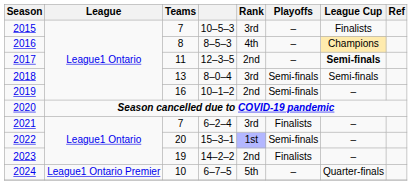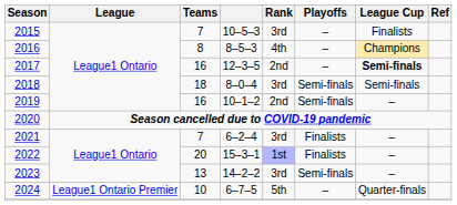 <table class="wikitable" style="text-align: center;">
 <tr>
 <th>Season</th>
 <th>League</th>
 <th>Teams</th>
 <th></th>
 <th>Rank</th>
 <th>Playoffs</th>
 <th>League Cup</th>
 <th>Ref</th>
 </tr>
 <tr>
 <td><a href='#'>2015</a></td>
 <td rowspan="5"><a href='#'>League1 Ontario</a></td>
 <td>7</td>
 <td>10–5–3</td>
 <td>3rd</td>
 <td>–</td>
 <td>Finalists</td>
 <td></td>
 </tr>
 <tr>
 <td><a href='#'>2016</a></td>
 <td>8</td>
 <td>8–5–3</td>
 <td>4th</td>
 <td>–</td>
 <td bgcolor="FFEBAD">Champions</td>
 <td></td>
 </tr>
 <tr>
 <td><a href='#'>2017</a></td>
-<td>11</td>
+<td>16</td>
 <td>12–3–5</td>
 <td>2nd</td>
 <td>–</td>
 <td><strong>Semi-finals</strong></td>
 <td></td>
 </tr>
 <tr>
 <td><a href='#'>2018</a></td>
-<td>13</td>
+<td>18</td>
 <td>8–0–4</td>
 <td>3rd</td>
 <td>Semi-finals</td>
 <td>Semi-finals</td>
 <td></td>
 </tr>
 <tr>
 <td><a href='#'>2019</a></td>
 <td>16</td>
 <td>10–1–2</td>
 <td>2nd</td>
 <td>Semi-finals</td>
 <td>–</td>
 <td></td>
 </tr>
 <tr>
 <td><a href='#'>2020</a></td>
 <td colspan="7"><strong><em>Season cancelled due to <a href='#'>COVID-19 pandemic</a></em></strong></td>
 </tr>
 <tr>
 <td><a href='#'>2021</a></td>
 <td rowspan="3"><a href='#'>League1 Ontario</a></td>
 <td>7</td>
 <td>6–2–4</td>
 <td>3rd</td>
 <td>Finalists</td>
 <td>–</td>
 <td></td>
 </tr>
 <tr>
 <td><a href='#'>2022</a></td>
 <td>20</td>
 <td>15–3–1</td>
 <td bgcolor="B3B7FF">1st</td>
-<td>Semi-finals</td>
+<td>Finalists</td>
 <td>–</td>
 <td></td>
 </tr>
 <tr>
 <td><a href='#'>2023</a></td>
-<td>19</td>
+<td>13</td>
 <td>14–2–2</td>
-<td>2nd</td>
-<td>Finalists</td>
+<td>3rd</td>
+<td>Semi-finals</td>
 <td>–</td>
 <td></td>
 </tr>
 <tr>
 <td><a href='#'>2024</a></td>
 <td><a href='#'>League1 Ontario Premier</a></td>
 <td>10</td>
 <td>6–7–5</td>
 <td>5th</td>
 <td>–</td>
 <td>Quarter-finals</td>
 <td></td>
 </tr>
 <tr>
 </tr>
 </table>
